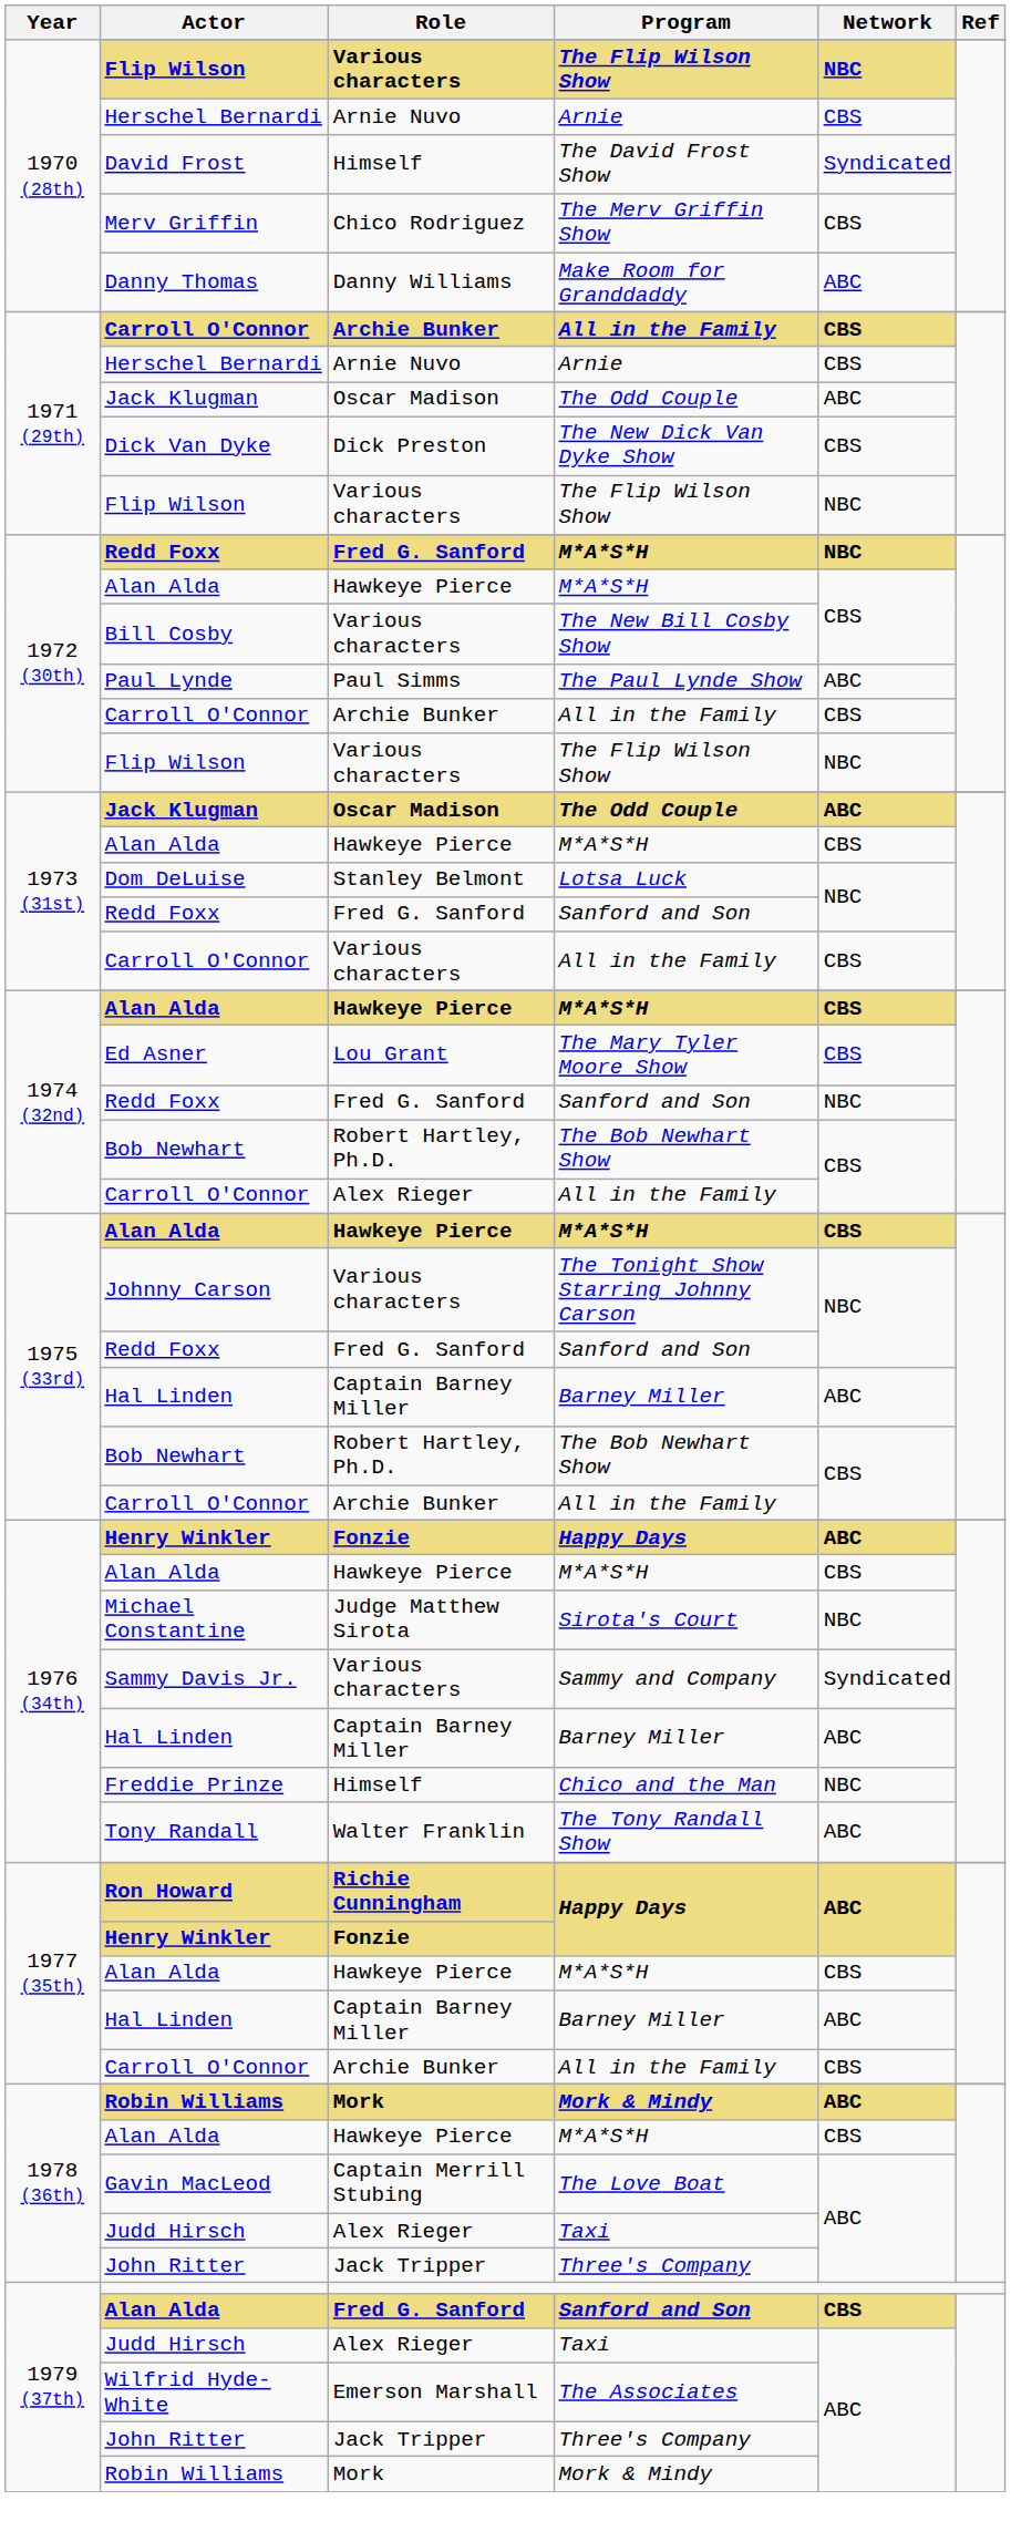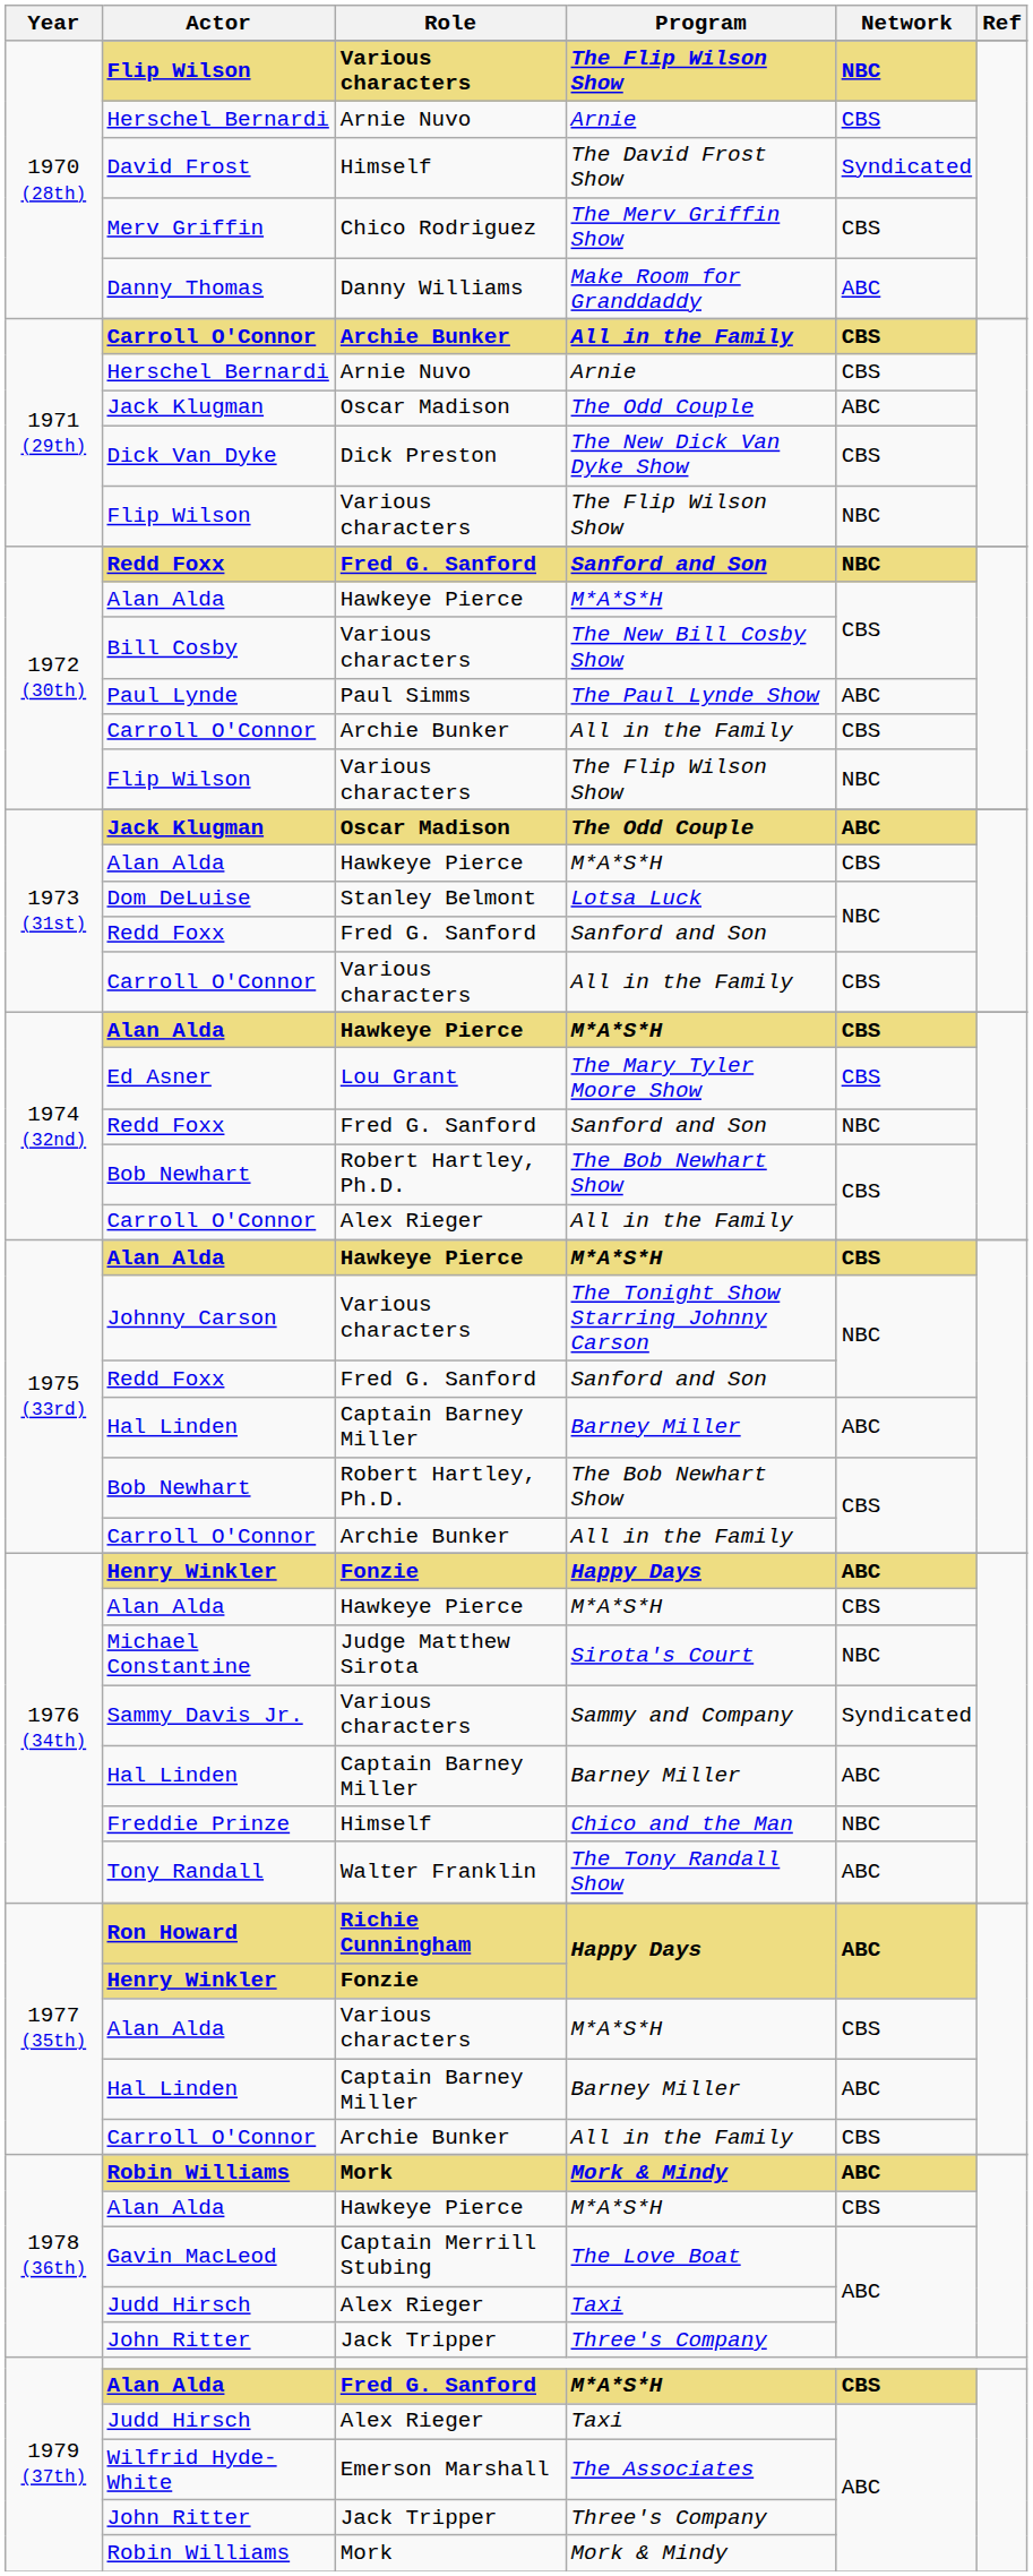 <table class="wikitable">
 <tr>
 <th style="width:10%;">Year</th>
 <th style="width:25%;">Actor</th>
 <th style="width:25%;">Role</th>
 <th style="width:30%;">Program</th>
 <th style="width:10%;">Network</th>
 <th style="width:5%;">Ref</th>
 </tr>
 <tr>
 <td rowspan="6" style="text-align:center;">1970 <br><small><a href='#'>(28th)</a></small></td>
 </tr>
 <tr>
 <td style="background:#EEDD82;"><strong><a href='#'>Flip Wilson</a> </strong></td>
 <td style="background:#EEDD82;"><strong>Various characters</strong></td>
 <td style="background:#EEDD82;"><strong><em><a href='#'>The Flip Wilson Show</a></em></strong></td>
 <td style="background:#EEDD82;"><strong><a href='#'>NBC</a></strong></td>
 <td rowspan="5"></td>
 </tr>
 <tr>
 <td><a href='#'>Herschel Bernardi</a></td>
 <td>Arnie Nuvo</td>
 <td><em><a href='#'>Arnie</a></em></td>
 <td><a href='#'>CBS</a></td>
 </tr>
 <tr>
 <td><a href='#'>David Frost</a></td>
 <td>Himself</td>
 <td><em>The David Frost Show</em></td>
 <td><a href='#'>Syndicated</a></td>
 </tr>
 <tr>
 <td><a href='#'>Merv Griffin</a></td>
 <td>Chico Rodriguez</td>
 <td><em><a href='#'>The Merv Griffin Show</a></em></td>
 <td>CBS</td>
 </tr>
 <tr>
 <td><a href='#'>Danny Thomas</a></td>
 <td>Danny Williams</td>
 <td><em><a href='#'>Make Room for Granddaddy</a></em></td>
 <td><a href='#'>ABC</a></td>
 </tr>
 <tr>
 <td rowspan="6" style="text-align:center;">1971 <br><small><a href='#'>(29th)</a></small></td>
 </tr>
 <tr>
 <td style="background:#EEDD82;"><strong><a href='#'>Carroll O'Connor</a> </strong></td>
 <td style="background:#EEDD82;"><strong><a href='#'>Archie Bunker</a></strong></td>
 <td style="background:#EEDD82;"><strong><em><a href='#'>All in the Family</a></em></strong></td>
 <td style="background:#EEDD82;"><strong>CBS</strong></td>
 <td rowspan="5"></td>
 </tr>
 <tr>
 <td><a href='#'>Herschel Bernardi</a></td>
 <td>Arnie Nuvo</td>
 <td><em>Arnie</em></td>
 <td>CBS</td>
 </tr>
 <tr>
 <td><a href='#'>Jack Klugman</a></td>
 <td>Oscar Madison</td>
 <td><em><a href='#'>The Odd Couple</a></em></td>
 <td>ABC</td>
 </tr>
 <tr>
 <td><a href='#'>Dick Van Dyke</a></td>
 <td>Dick Preston</td>
 <td><em><a href='#'>The New Dick Van Dyke Show</a></em></td>
 <td>CBS</td>
 </tr>
 <tr>
 <td><a href='#'>Flip Wilson</a></td>
 <td>Various characters</td>
 <td><em>The Flip Wilson Show</em></td>
 <td>NBC</td>
 </tr>
 <tr>
 <td rowspan="7" style="text-align:center;">1972 <br><small><a href='#'>(30th)</a></small></td>
 </tr>
 <tr>
 <td style="background:#EEDD82;"><strong><a href='#'>Redd Foxx</a> </strong></td>
 <td style="background:#EEDD82;"><strong><a href='#'>Fred G. Sanford</a></strong></td>
-<td style="background:#EEDD82;"><strong><em>M*A*S*H</em></strong></td>
+<td style="background:#EEDD82;"><strong><em><a href='#'>Sanford and Son</a></em></strong></td>
 <td style="background:#EEDD82;"><strong>NBC</strong></td>
 <td rowspan="6"></td>
 </tr>
 <tr>
 <td><a href='#'>Alan Alda</a></td>
 <td>Hawkeye Pierce</td>
 <td><em><a href='#'>M*A*S*H</a></em></td>
 <td rowspan="2">CBS</td>
 </tr>
 <tr>
 <td><a href='#'>Bill Cosby</a></td>
 <td>Various characters</td>
 <td><em><a href='#'>The New Bill Cosby Show</a></em></td>
 </tr>
 <tr>
 <td><a href='#'>Paul Lynde</a></td>
 <td>Paul Simms</td>
 <td><em><a href='#'>The Paul Lynde Show</a></em></td>
 <td>ABC</td>
 </tr>
 <tr>
 <td><a href='#'>Carroll O'Connor</a></td>
 <td>Archie Bunker</td>
 <td><em>All in the Family</em></td>
 <td>CBS</td>
 </tr>
 <tr>
 <td><a href='#'>Flip Wilson</a></td>
 <td>Various characters</td>
 <td><em>The Flip Wilson Show</em></td>
 <td>NBC</td>
 </tr>
 <tr>
 <td rowspan="6" style="text-align:center;">1973 <br><small><a href='#'>(31st)</a></small></td>
 </tr>
 <tr>
 <td style="background:#EEDD82;"><strong><a href='#'>Jack Klugman</a> </strong></td>
 <td style="background:#EEDD82;"><strong>Oscar Madison</strong></td>
 <td style="background:#EEDD82;"><strong><em>The Odd Couple</em></strong></td>
 <td style="background:#EEDD82;"><strong>ABC</strong></td>
 <td rowspan="5"></td>
 </tr>
 <tr>
 <td><a href='#'>Alan Alda</a></td>
 <td>Hawkeye Pierce</td>
 <td><em>M*A*S*H</em></td>
 <td>CBS</td>
 </tr>
 <tr>
 <td><a href='#'>Dom DeLuise</a></td>
 <td>Stanley Belmont</td>
 <td><em><a href='#'>Lotsa Luck</a></em></td>
 <td rowspan="2">NBC</td>
 </tr>
 <tr>
 <td><a href='#'>Redd Foxx</a></td>
 <td>Fred G. Sanford</td>
 <td><em>Sanford and Son</em></td>
 </tr>
 <tr>
 <td><a href='#'>Carroll O'Connor</a></td>
 <td>Various characters</td>
 <td><em>All in the Family</em></td>
 <td>CBS</td>
 </tr>
 <tr>
 <td rowspan="6" style="text-align:center;">1974 <br><small><a href='#'>(32nd)</a></small></td>
 </tr>
 <tr>
 <td style="background:#EEDD82;"><strong><a href='#'>Alan Alda</a> </strong></td>
 <td style="background:#EEDD82;"><strong>Hawkeye Pierce</strong></td>
 <td style="background:#EEDD82;"><strong><em>M*A*S*H</em></strong></td>
 <td style="background:#EEDD82;"><strong>CBS</strong></td>
 <td rowspan="5"></td>
 </tr>
 <tr>
 <td><a href='#'>Ed Asner</a></td>
 <td><a href='#'>Lou Grant</a></td>
 <td><em><a href='#'>The Mary Tyler Moore Show</a></em></td>
 <td><a href='#'>CBS</a></td>
 </tr>
 <tr>
 <td><a href='#'>Redd Foxx</a></td>
 <td>Fred G. Sanford</td>
 <td><em>Sanford and Son</em></td>
 <td>NBC</td>
 </tr>
 <tr>
 <td><a href='#'>Bob Newhart</a></td>
 <td>Robert Hartley, Ph.D.</td>
 <td><em><a href='#'>The Bob Newhart Show</a></em></td>
 <td rowspan="2">CBS</td>
 </tr>
 <tr>
 <td><a href='#'>Carroll O'Connor</a></td>
 <td>Alex Rieger</td>
 <td><em>All in the Family</em></td>
 </tr>
 <tr>
 <td rowspan="7" style="text-align:center;">1975 <br><small><a href='#'>(33rd)</a></small></td>
 </tr>
 <tr>
 <td style="background:#EEDD82;"><strong><a href='#'>Alan Alda</a> </strong></td>
 <td style="background:#EEDD82;"><strong>Hawkeye Pierce</strong></td>
 <td style="background:#EEDD82;"><strong><em>M*A*S*H</em></strong></td>
 <td style="background:#EEDD82;"><strong>CBS</strong></td>
 <td rowspan="6"></td>
 </tr>
 <tr>
 <td><a href='#'>Johnny Carson</a></td>
 <td>Various characters</td>
 <td><em><a href='#'>The Tonight Show Starring Johnny Carson</a></em></td>
 <td rowspan="2">NBC</td>
 </tr>
 <tr>
 <td><a href='#'>Redd Foxx</a></td>
 <td>Fred G. Sanford</td>
 <td><em>Sanford and Son</em></td>
 </tr>
 <tr>
 <td><a href='#'>Hal Linden</a></td>
 <td>Captain Barney Miller</td>
 <td><em><a href='#'>Barney Miller</a></em></td>
 <td>ABC</td>
 </tr>
 <tr>
 <td><a href='#'>Bob Newhart</a></td>
 <td>Robert Hartley, Ph.D.</td>
 <td><em>The Bob Newhart Show</em></td>
 <td rowspan="2">CBS</td>
 </tr>
 <tr>
 <td><a href='#'>Carroll O'Connor</a></td>
 <td>Archie Bunker</td>
 <td><em>All in the Family</em></td>
 </tr>
 <tr>
 <td rowspan="8" style="text-align:center;">1976 <br><small><a href='#'>(34th)</a></small></td>
 </tr>
 <tr>
 <td style="background:#EEDD82;"><strong><a href='#'>Henry Winkler</a> </strong></td>
 <td style="background:#EEDD82;"><strong><a href='#'>Fonzie</a></strong></td>
 <td style="background:#EEDD82;"><strong><em><a href='#'>Happy Days</a></em></strong></td>
 <td style="background:#EEDD82;"><strong>ABC</strong></td>
 <td rowspan="7"></td>
 </tr>
 <tr>
 <td><a href='#'>Alan Alda</a></td>
 <td>Hawkeye Pierce</td>
 <td><em>M*A*S*H</em></td>
 <td>CBS</td>
 </tr>
 <tr>
 <td><a href='#'>Michael Constantine</a></td>
 <td>Judge Matthew Sirota</td>
 <td><em><a href='#'>Sirota's Court</a></em></td>
 <td>NBC</td>
 </tr>
 <tr>
 <td><a href='#'>Sammy Davis Jr.</a></td>
 <td>Various characters</td>
 <td><em>Sammy and Company</em></td>
 <td>Syndicated</td>
 </tr>
 <tr>
 <td><a href='#'>Hal Linden</a></td>
 <td>Captain Barney Miller</td>
 <td><em>Barney Miller</em></td>
 <td>ABC</td>
 </tr>
 <tr>
 <td><a href='#'>Freddie Prinze</a></td>
 <td>Himself</td>
 <td><em><a href='#'>Chico and the Man</a></em></td>
 <td>NBC</td>
 </tr>
 <tr>
 <td><a href='#'>Tony Randall</a></td>
 <td>Walter Franklin</td>
 <td><em><a href='#'>The Tony Randall Show</a></em></td>
 <td>ABC</td>
 </tr>
 <tr>
 <td rowspan="6" style="text-align:center;">1977 <br><small><a href='#'>(35th)</a></small></td>
 </tr>
 <tr>
 <td style="background:#EEDD82;"><strong><a href='#'>Ron Howard</a> </strong></td>
 <td style="background:#EEDD82;"><strong><a href='#'>Richie Cunningham</a></strong></td>
 <td style="background:#EEDD82;" rowspan="2"><strong><em>Happy Days</em></strong></td>
 <td style="background:#EEDD82;" rowspan="2"><strong>ABC</strong></td>
 <td rowspan="5"></td>
 </tr>
 <tr style="background:#EEDD82;">
 <td><strong><a href='#'>Henry Winkler</a> </strong></td>
 <td><strong>Fonzie</strong></td>
 </tr>
 <tr>
 <td><a href='#'>Alan Alda</a></td>
-<td>Hawkeye Pierce</td>
+<td>Various characters</td>
 <td><em>M*A*S*H</em></td>
 <td>CBS</td>
 </tr>
 <tr>
 <td><a href='#'>Hal Linden</a></td>
 <td>Captain Barney Miller</td>
 <td><em>Barney Miller</em></td>
 <td>ABC</td>
 </tr>
 <tr>
 <td><a href='#'>Carroll O'Connor</a></td>
 <td>Archie Bunker</td>
 <td><em>All in the Family</em></td>
 <td>CBS</td>
 </tr>
 <tr>
 <td rowspan="6" style="text-align:center;">1978 <br><small><a href='#'>(36th)</a></small></td>
 </tr>
 <tr>
 <td style="background:#EEDD82;"><strong><a href='#'>Robin Williams</a> </strong></td>
 <td style="background:#EEDD82;"><strong>Mork</strong></td>
 <td style="background:#EEDD82;"><strong><em><a href='#'>Mork & Mindy</a></em></strong></td>
 <td style="background:#EEDD82;"><strong>ABC</strong></td>
 <td rowspan="5"></td>
 </tr>
 <tr>
 <td><a href='#'>Alan Alda</a></td>
 <td>Hawkeye Pierce</td>
 <td><em>M*A*S*H</em></td>
 <td>CBS</td>
 </tr>
 <tr>
 <td><a href='#'>Gavin MacLeod</a></td>
 <td>Captain Merrill Stubing</td>
 <td><em><a href='#'>The Love Boat</a></em></td>
 <td rowspan="3">ABC</td>
 </tr>
 <tr>
 <td><a href='#'>Judd Hirsch</a></td>
 <td>Alex Rieger</td>
 <td><em><a href='#'>Taxi</a></em></td>
 </tr>
 <tr>
 <td><a href='#'>John Ritter</a></td>
 <td>Jack Tripper</td>
 <td><em><a href='#'>Three's Company</a></em></td>
 </tr>
 <tr>
 <td rowspan="6" style="text-align:center;">1979 <br><small><a href='#'>(37th)</a></small></td>
 <td></td>
 </tr>
 <tr>
 <td style="background:#EEDD82;"><strong><a href='#'>Alan Alda</a> </strong></td>
 <td style="background:#EEDD82;"><strong><a href='#'>Fred G. Sanford</a></strong></td>
-<td style="background:#EEDD82;"><strong><em><a href='#'>Sanford and Son</a></em></strong></td>
+<td style="background:#EEDD82;"><strong><em>M*A*S*H</em></strong></td>
 <td style="background:#EEDD82;"><strong>CBS</strong></td>
 <td rowspan="5"></td>
 </tr>
 <tr>
 <td><a href='#'>Judd Hirsch</a></td>
 <td>Alex Rieger</td>
 <td><em>Taxi</em></td>
 <td rowspan="4">ABC</td>
 </tr>
 <tr>
 <td><a href='#'>Wilfrid Hyde-White</a></td>
 <td>Emerson Marshall</td>
 <td><em><a href='#'>The Associates</a></em></td>
 </tr>
 <tr>
 <td><a href='#'>John Ritter</a></td>
 <td>Jack Tripper</td>
 <td><em>Three's Company</em></td>
 </tr>
 <tr>
 <td><a href='#'>Robin Williams</a></td>
 <td>Mork</td>
 <td><em>Mork & Mindy</em></td>
 </tr>
 </table>
